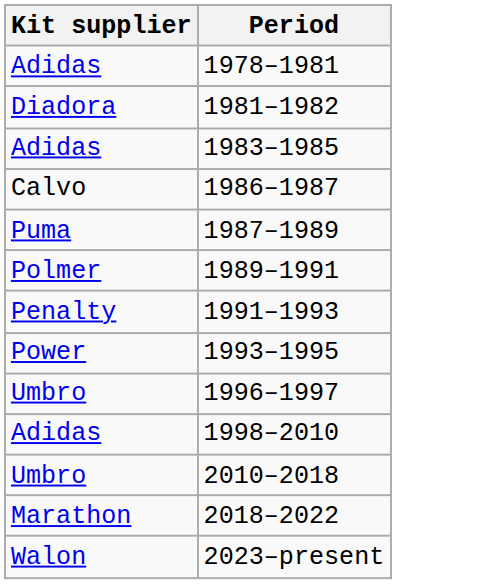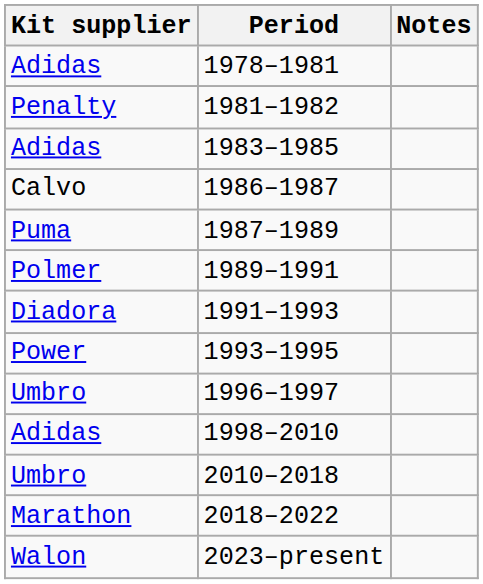 <table class="wikitable" style="text-align:left;">
 <tr>
 <th>Kit supplier</th>
 <th>Period</th>
+<th>Notes</th>
 </tr>
 <tr>
 <td> <a href='#'>Adidas</a></td>
 <td>1978–1981</td>
+<td></td>
 </tr>
 <tr>
-<td> <a href='#'>Diadora</a></td>
+<td> <a href='#'>Penalty</a></td>
 <td>1981–1982</td>
+<td></td>
 </tr>
 <tr>
 <td> <a href='#'>Adidas</a></td>
 <td>1983–1985</td>
+<td></td>
 </tr>
 <tr>
 <td> Calvo</td>
 <td>1986–1987</td>
+<td></td>
 </tr>
 <tr>
 <td> <a href='#'>Puma</a></td>
 <td>1987–1989</td>
+<td></td>
 </tr>
 <tr>
 <td> <a href='#'>Polmer</a></td>
 <td>1989–1991</td>
+<td></td>
 </tr>
 <tr>
-<td> <a href='#'>Penalty</a></td>
+<td> <a href='#'>Diadora</a></td>
 <td>1991–1993</td>
+<td></td>
 </tr>
 <tr>
 <td> <a href='#'>Power</a></td>
 <td>1993–1995</td>
+<td></td>
 </tr>
 <tr>
 <td> <a href='#'>Umbro</a></td>
 <td>1996–1997</td>
+<td></td>
 </tr>
 <tr>
 <td> <a href='#'>Adidas</a></td>
 <td>1998–2010</td>
+<td></td>
 </tr>
 <tr>
 <td> <a href='#'>Umbro</a></td>
 <td>2010–2018</td>
+<td></td>
 </tr>
 <tr>
 <td> <a href='#'>Marathon</a></td>
 <td>2018–2022</td>
+<td></td>
 </tr>
 <tr>
 <td> <a href='#'>Walon</a></td>
 <td>2023–present</td>
+<td></td>
 </tr>
 </table>
